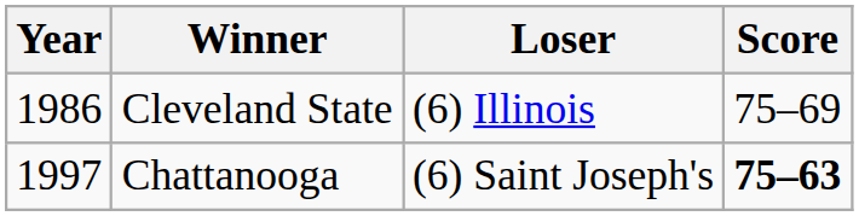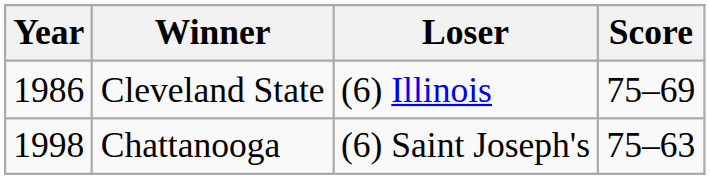 <table class="wikitable">
 <tr>
 <th>Year</th>
 <th>Winner</th>
 <th>Loser</th>
 <th>Score</th>
 </tr>
 <tr>
 <td>1986</td>
 <td>Cleveland State</td>
 <td>(6) <a href='#'>Illinois</a></td>
 <td>75–69</td>
 </tr>
 <tr>
-<td>1997</td>
+<td>1998</td>
 <td>Chattanooga</td>
 <td>(6) Saint Joseph's</td>
-<td><strong>75–63</strong></td>
+<td>75–63</td>
 </tr>
 </table>
